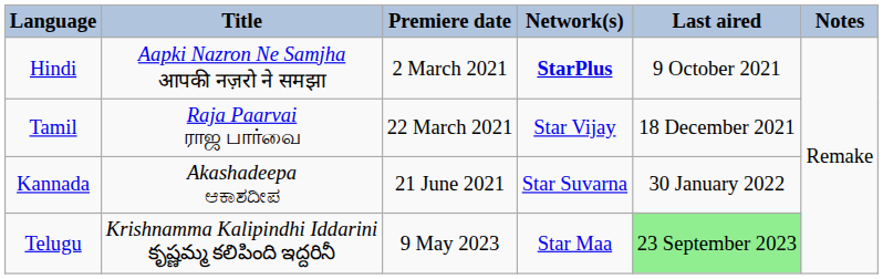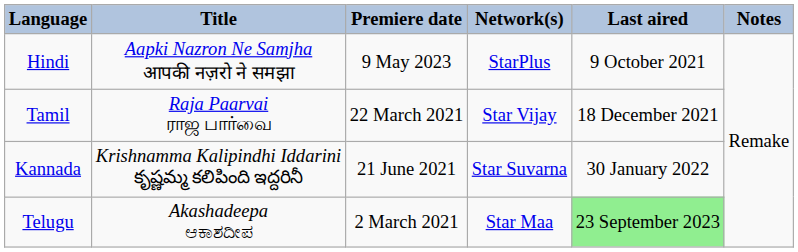 <table class="wikitable" style="text-align:center;">
 <tr>
 <th style="background:LightSteelBlue;">Language</th>
 <th style="background:LightSteelBlue;">Title</th>
 <th style="background:LightSteelBlue;">Premiere date</th>
 <th style="background:LightSteelBlue;">Network(s)</th>
 <th style="background:LightSteelBlue;">Last aired</th>
 <th style="background:LightSteelBlue;">Notes</th>
 </tr>
 <tr>
 <td><a href='#'>Hindi</a></td>
 <td><em><a href='#'>Aapki Nazron Ne Samjha</a></em> <br> आपकी नज़रो ने समझा</td>
-<td>2 March 2021</td>
-<td><strong><a href='#'>StarPlus</a></strong></td>
+<td>9 May 2023</td>
+<td><a href='#'>StarPlus</a></td>
 <td>9 October 2021</td>
 <td rowspan="4">Remake</td>
 </tr>
 <tr>
 <td><a href='#'>Tamil</a></td>
 <td><em><a href='#'>Raja Paarvai</a></em> <br> ராஜ பார்வை</td>
 <td>22 March 2021</td>
 <td><a href='#'>Star Vijay</a></td>
 <td>18 December 2021</td>
 </tr>
 <tr>
 <td><a href='#'>Kannada</a></td>
-<td><em>Akashadeepa</em> <br> ಆಕಾಶದೀಪ</td>
+<td><em>Krishnamma Kalipindhi Iddarini</em> <br> కృష్ణమ్మ కలిపింది ఇద్దరినీ</td>
 <td>21 June 2021</td>
 <td><a href='#'>Star Suvarna</a></td>
 <td>30 January 2022</td>
 </tr>
 <tr>
 <td><a href='#'>Telugu</a></td>
-<td><em>Krishnamma Kalipindhi Iddarini</em> <br> కృష్ణమ్మ కలిపింది ఇద్దరినీ</td>
-<td>9 May 2023</td>
+<td><em>Akashadeepa</em> <br> ಆಕಾಶದೀಪ</td>
+<td>2 March 2021</td>
 <td><a href='#'>Star Maa</a></td>
 <td style="background: lightgreen;">23 September 2023</td>
 </tr>
 </table>
